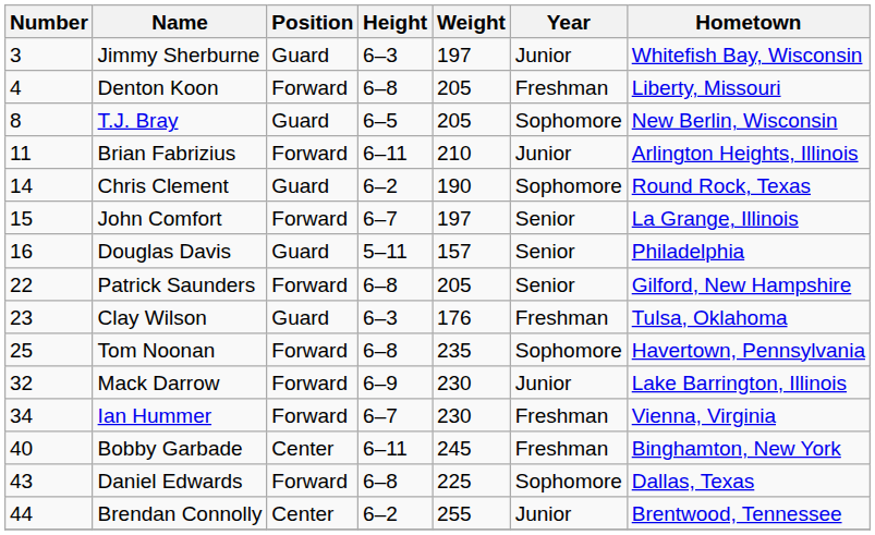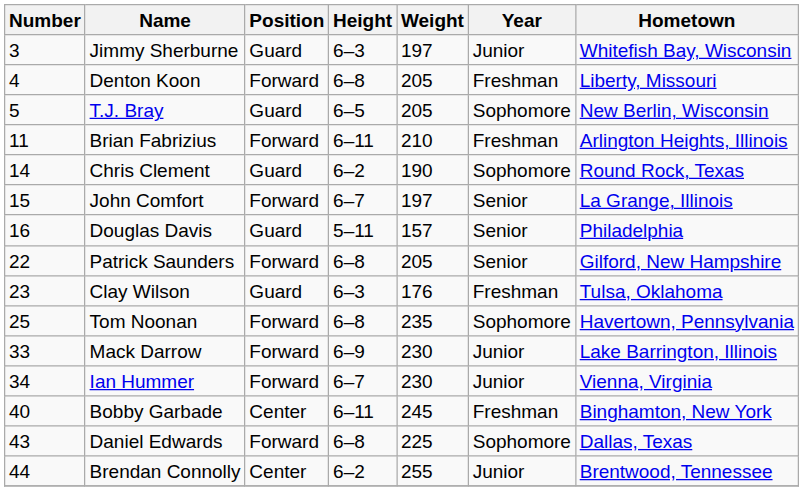 <table class="wikitable" style="font-size: 95%;">
 <tr>
 <th>Number</th>
 <th>Name</th>
 <th>Position</th>
 <th>Height</th>
 <th>Weight</th>
 <th>Year</th>
 <th>Hometown</th>
 </tr>
 <tr>
 <td>3</td>
 <td>Jimmy Sherburne</td>
 <td>Guard</td>
 <td>6–3</td>
 <td>197</td>
 <td>Junior</td>
 <td><a href='#'>Whitefish Bay, Wisconsin</a></td>
 </tr>
 <tr>
 <td>4</td>
 <td>Denton Koon</td>
 <td>Forward</td>
 <td>6–8</td>
 <td>205</td>
 <td>Freshman</td>
 <td><a href='#'>Liberty, Missouri</a></td>
 </tr>
 <tr>
-<td>8</td>
+<td>5</td>
 <td><a href='#'>T.J. Bray</a></td>
 <td>Guard</td>
 <td>6–5</td>
 <td>205</td>
 <td>Sophomore</td>
 <td><a href='#'>New Berlin, Wisconsin</a></td>
 </tr>
 <tr>
 <td>11</td>
 <td>Brian Fabrizius</td>
 <td>Forward</td>
 <td>6–11</td>
 <td>210</td>
-<td>Junior</td>
+<td>Freshman</td>
 <td><a href='#'>Arlington Heights, Illinois</a></td>
 </tr>
 <tr>
 <td>14</td>
 <td>Chris Clement</td>
 <td>Guard</td>
 <td>6–2</td>
 <td>190</td>
 <td>Sophomore</td>
 <td><a href='#'>Round Rock, Texas</a></td>
 </tr>
 <tr>
 <td>15</td>
 <td>John Comfort</td>
 <td>Forward</td>
 <td>6–7</td>
 <td>197</td>
 <td>Senior</td>
 <td><a href='#'>La Grange, Illinois</a></td>
 </tr>
 <tr>
 <td>16</td>
 <td>Douglas Davis</td>
 <td>Guard</td>
 <td>5–11</td>
 <td>157</td>
 <td>Senior</td>
 <td><a href='#'>Philadelphia</a></td>
 </tr>
 <tr>
 <td>22</td>
 <td>Patrick Saunders</td>
 <td>Forward</td>
 <td>6–8</td>
 <td>205</td>
 <td>Senior</td>
 <td><a href='#'>Gilford, New Hampshire</a></td>
 </tr>
 <tr>
 <td>23</td>
 <td>Clay Wilson</td>
 <td>Guard</td>
 <td>6–3</td>
 <td>176</td>
 <td>Freshman</td>
 <td><a href='#'>Tulsa, Oklahoma</a></td>
 </tr>
 <tr>
 <td>25</td>
 <td>Tom Noonan</td>
 <td>Forward</td>
 <td>6–8</td>
 <td>235</td>
 <td>Sophomore</td>
 <td><a href='#'>Havertown, Pennsylvania</a></td>
 </tr>
 <tr>
-<td>32</td>
+<td>33</td>
 <td>Mack Darrow</td>
 <td>Forward</td>
 <td>6–9</td>
 <td>230</td>
 <td>Junior</td>
 <td><a href='#'>Lake Barrington, Illinois</a></td>
 </tr>
 <tr>
 <td>34</td>
 <td><a href='#'>Ian Hummer</a></td>
 <td>Forward</td>
 <td>6–7</td>
 <td>230</td>
-<td>Freshman</td>
+<td>Junior</td>
 <td><a href='#'>Vienna, Virginia</a></td>
 </tr>
 <tr>
 <td>40</td>
 <td>Bobby Garbade</td>
 <td>Center</td>
 <td>6–11</td>
 <td>245</td>
 <td>Freshman</td>
 <td><a href='#'>Binghamton, New York</a></td>
 </tr>
 <tr>
 <td>43</td>
 <td>Daniel Edwards</td>
 <td>Forward</td>
 <td>6–8</td>
 <td>225</td>
 <td>Sophomore</td>
 <td><a href='#'>Dallas, Texas</a></td>
 </tr>
 <tr>
 <td>44</td>
 <td>Brendan Connolly</td>
 <td>Center</td>
 <td>6–2</td>
 <td>255</td>
 <td>Junior</td>
 <td><a href='#'>Brentwood, Tennessee</a></td>
 </tr>
 <tr>
 </tr>
 </table>
